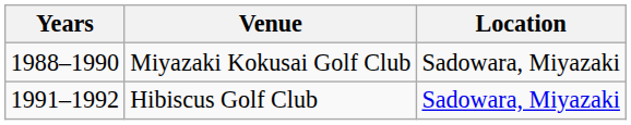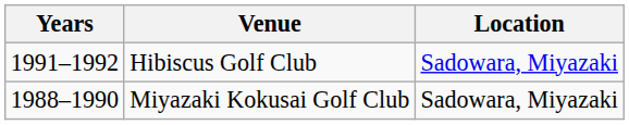 <table class=wikitable>
 <tr>
 <th>Years</th>
 <th>Venue</th>
 <th>Location</th>
 </tr>
 <tr>
+<td>1991–1992</td>
+<td>Hibiscus Golf Club</td>
+<td><a href='#'>Sadowara, Miyazaki</a></td>
+</tr>
+<tr>
 <td>1988–1990</td>
 <td>Miyazaki Kokusai Golf Club</td>
 <td>Sadowara, Miyazaki</td>
 </tr>
-<tr>
-<td>1991–1992</td>
-<td>Hibiscus Golf Club</td>
-<td><a href='#'>Sadowara, Miyazaki</a></td>
-</tr>
 </table>
